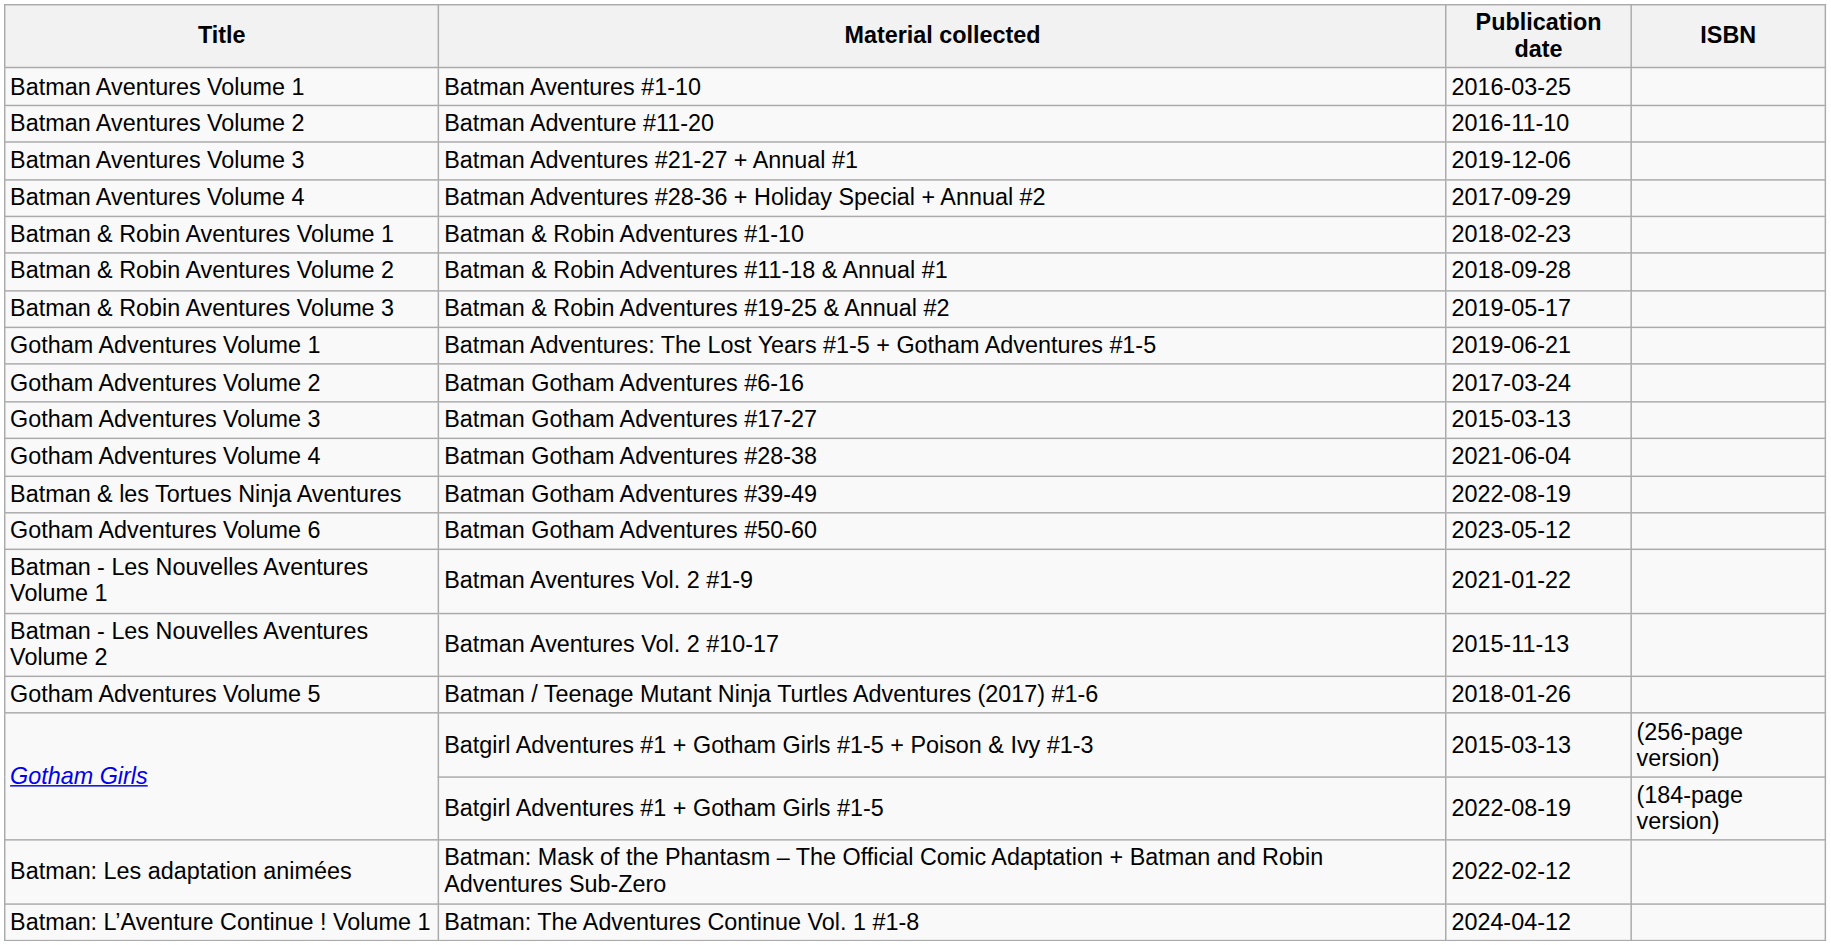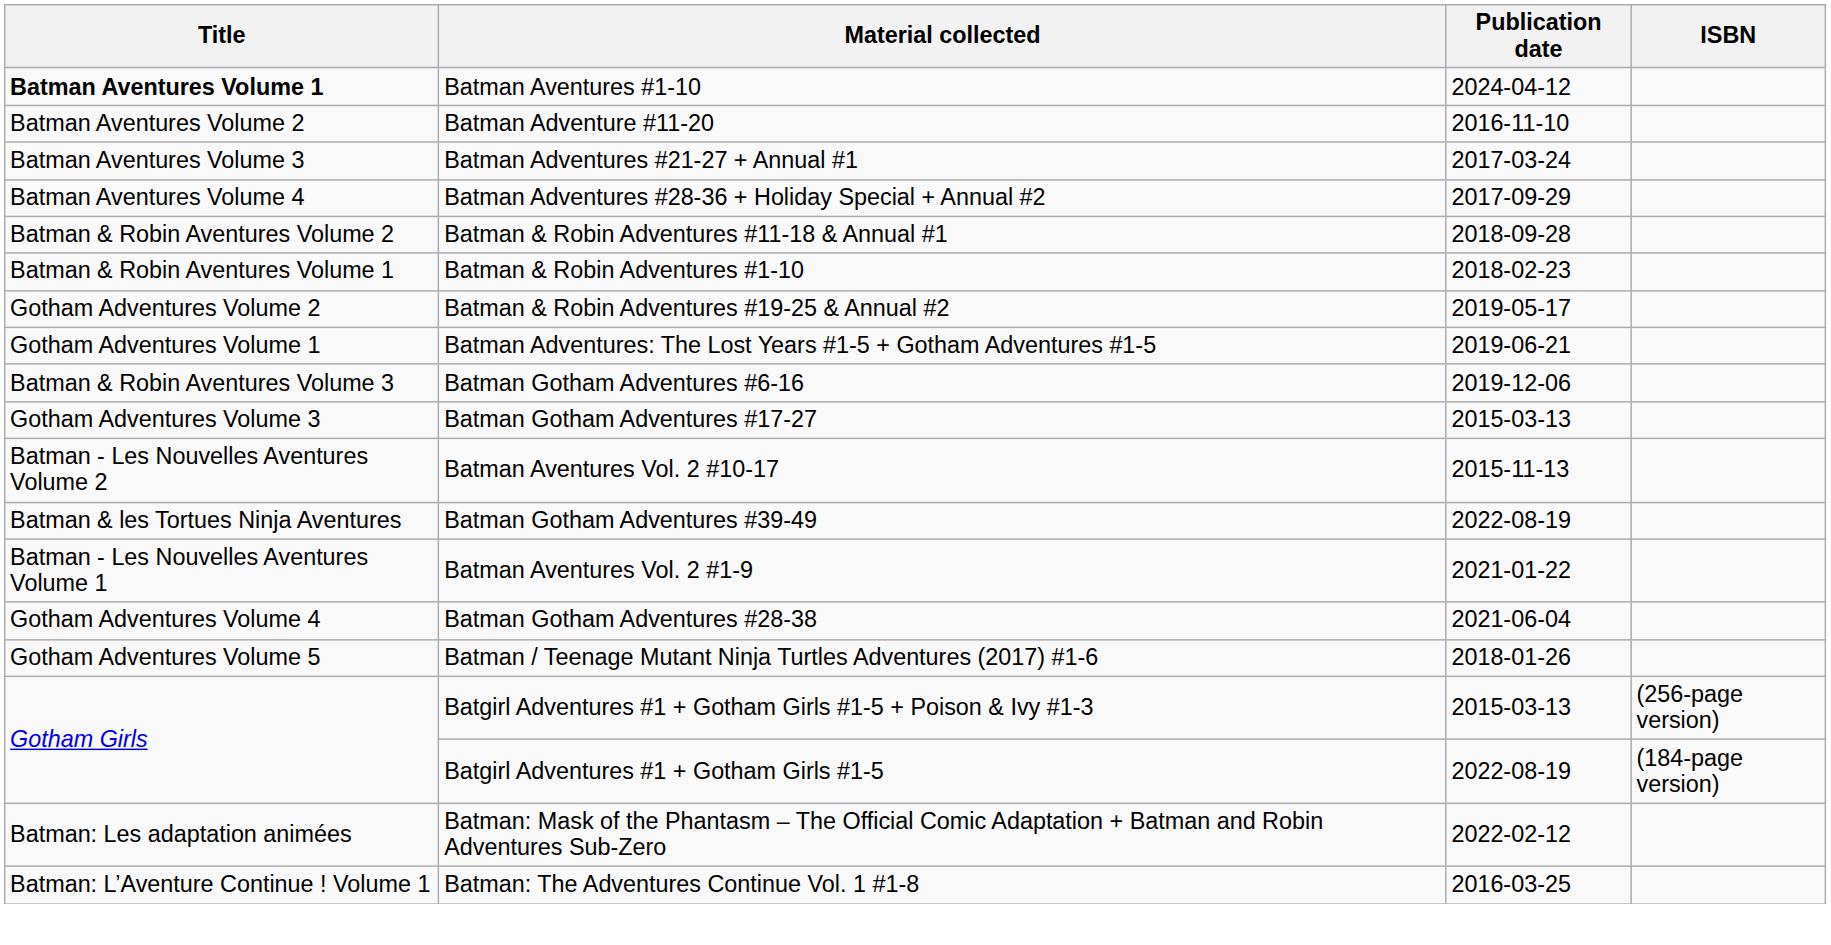 <table class="wikitable">
 <tr>
 <th>Title</th>
 <th>Material collected</th>
 <th>Publication date</th>
 <th>ISBN</th>
 </tr>
 <tr>
-<td>Batman Aventures Volume 1</td>
+<td><strong>Batman Aventures Volume 1</strong></td>
 <td>Batman Aventures #1-10</td>
-<td>2016-03-25</td>
+<td>2024-04-12</td>
 <td></td>
 </tr>
 <tr>
 <td>Batman Aventures Volume 2</td>
 <td>Batman Adventure #11-20</td>
 <td>2016-11-10</td>
 <td></td>
 </tr>
 <tr>
 <td>Batman Aventures Volume 3</td>
 <td>Batman Adventures #21-27 + Annual #1</td>
-<td>2019-12-06</td>
+<td>2017-03-24</td>
 <td></td>
 </tr>
 <tr>
 <td>Batman Aventures Volume 4</td>
 <td>Batman Adventures #28-36 + Holiday Special + Annual #2</td>
 <td>2017-09-29</td>
 <td></td>
 </tr>
 <tr>
+<td>Batman & Robin Aventures Volume 2</td>
+<td>Batman & Robin Adventures #11-18 & Annual #1</td>
+<td>2018-09-28</td>
+<td></td>
+</tr>
+<tr>
 <td>Batman & Robin Aventures Volume 1</td>
 <td>Batman & Robin Adventures #1-10</td>
 <td>2018-02-23</td>
 <td></td>
 </tr>
 <tr>
-<td>Batman & Robin Aventures Volume 2</td>
-<td>Batman & Robin Adventures #11-18 & Annual #1</td>
-<td>2018-09-28</td>
-<td></td>
-</tr>
-<tr>
-<td>Batman & Robin Aventures Volume 3</td>
+<td>Gotham Adventures Volume 2</td>
 <td>Batman & Robin Adventures #19-25 & Annual #2</td>
 <td>2019-05-17</td>
 <td></td>
 </tr>
 <tr>
 <td>Gotham Adventures Volume 1</td>
 <td>Batman Adventures: The Lost Years #1-5 + Gotham Adventures #1-5</td>
 <td>2019-06-21</td>
 <td></td>
 </tr>
 <tr>
-<td>Gotham Adventures Volume 2</td>
+<td>Batman & Robin Aventures Volume 3</td>
 <td>Batman Gotham Adventures #6-16</td>
-<td>2017-03-24</td>
+<td>2019-12-06</td>
 <td></td>
 </tr>
 <tr>
 <td>Gotham Adventures Volume 3</td>
 <td>Batman Gotham Adventures #17-27</td>
 <td>2015-03-13</td>
 <td></td>
 </tr>
 <tr>
-<td>Gotham Adventures Volume 4</td>
-<td>Batman Gotham Adventures #28-38</td>
-<td>2021-06-04</td>
+<td>Batman - Les Nouvelles Aventures Volume 2</td>
+<td>Batman Aventures Vol. 2  #10-17</td>
+<td>2015-11-13</td>
 <td></td>
 </tr>
 <tr>
 <td>Batman & les Tortues Ninja Aventures</td>
 <td>Batman Gotham Adventures #39-49</td>
 <td>2022-08-19</td>
 <td></td>
 </tr>
 <tr>
-<td>Gotham Adventures Volume 6</td>
-<td>Batman Gotham Adventures #50-60</td>
-<td>2023-05-12</td>
-<td></td>
-</tr>
-<tr>
 <td>Batman - Les Nouvelles Aventures Volume 1</td>
 <td>Batman Aventures Vol. 2  #1-9</td>
 <td>2021-01-22</td>
 <td></td>
 </tr>
 <tr>
-<td>Batman - Les Nouvelles Aventures Volume 2</td>
-<td>Batman Aventures Vol. 2  #10-17</td>
-<td>2015-11-13</td>
+<td>Gotham Adventures Volume 4</td>
+<td>Batman Gotham Adventures #28-38</td>
+<td>2021-06-04</td>
 <td></td>
 </tr>
 <tr>
 <td>Gotham Adventures Volume 5</td>
 <td>Batman / Teenage Mutant Ninja Turtles Adventures (2017) #1-6</td>
 <td>2018-01-26</td>
 <td></td>
 </tr>
 <tr>
 <td rowspan="2"><em><a href='#'>Gotham Girls</a></em></td>
 <td>Batgirl Adventures #1 + Gotham Girls #1-5 + Poison & Ivy #1-3</td>
 <td>2015-03-13</td>
 <td> (256-page version)</td>
 </tr>
 <tr>
 <td>Batgirl Adventures #1 + Gotham Girls #1-5</td>
 <td>2022-08-19</td>
 <td> (184-page version)</td>
 </tr>
 <tr>
 <td>Batman: Les adaptation animées</td>
 <td>Batman: Mask of the Phantasm – The Official Comic Adaptation + Batman and Robin Adventures Sub-Zero</td>
 <td>2022-02-12</td>
 <td></td>
 </tr>
 <tr>
 <td>Batman: L’Aventure Continue ! Volume 1</td>
 <td>Batman: The Adventures Continue Vol. 1 #1-8</td>
-<td>2024-04-12</td>
+<td>2016-03-25</td>
 <td></td>
 </tr>
 </table>
